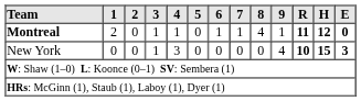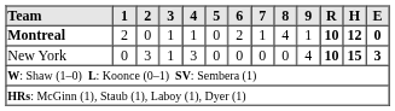 <table border=1 cellspacing=0 width=425 style="margin-left:3em;">
 <tr style="text-align:center; background-color:#e6e6e6;">
 <th align=left width=28%>Team</th>
 <th width=6%>1</th>
 <th width=6%>2</th>
 <th width=6%>3</th>
 <th width=6%>4</th>
 <th width=6%>5</th>
 <th width=6%>6</th>
 <th width=6%>7</th>
 <th width=6%>8</th>
 <th width=6%>9</th>
 <th width=6%>R</th>
 <th width=6%>H</th>
 <th width=6%>E</th>
 </tr>
 <tr style="text-align:center;">
 <td align=left><strong>Montreal</strong></td>
 <td>2</td>
 <td>0</td>
 <td>1</td>
 <td>1</td>
 <td>0</td>
-<td>1</td>
+<td>2</td>
 <td>1</td>
 <td>4</td>
 <td>1</td>
-<td><strong>11</strong></td>
+<td><strong>10</strong></td>
 <td><strong>12</strong></td>
 <td><strong>0</strong></td>
 </tr>
 <tr style="text-align:center;">
 <td align=left>New York</td>
 <td>0</td>
-<td>0</td>
+<td>3</td>
 <td>1</td>
 <td>3</td>
 <td>0</td>
 <td>0</td>
 <td>0</td>
 <td>0</td>
 <td>4</td>
 <td><strong>10</strong></td>
 <td><strong>15</strong></td>
 <td><strong>3</strong></td>
 </tr>
 <tr style="text-align:left;">
 <td colspan=13><small><strong>W</strong>: Shaw (1–0)  <strong>L</strong>: Koonce (0–1)  <strong>SV</strong>: Sembera (1)   </small></td>
 </tr>
 <tr style="text-align:left;">
 <td colspan=13><small><strong>HRs</strong>: McGinn (1), Staub (1), Laboy (1), Dyer (1) </small></td>
 </tr>
 </table>
